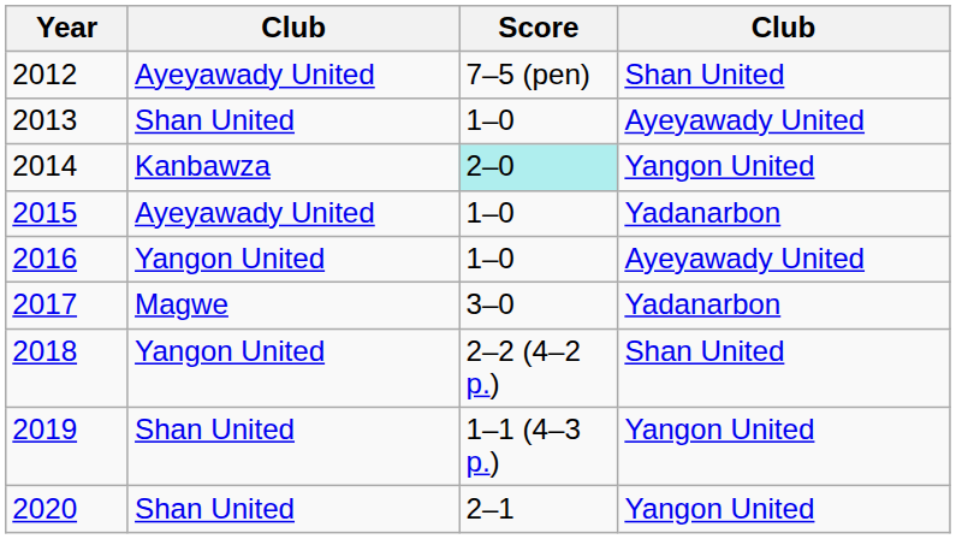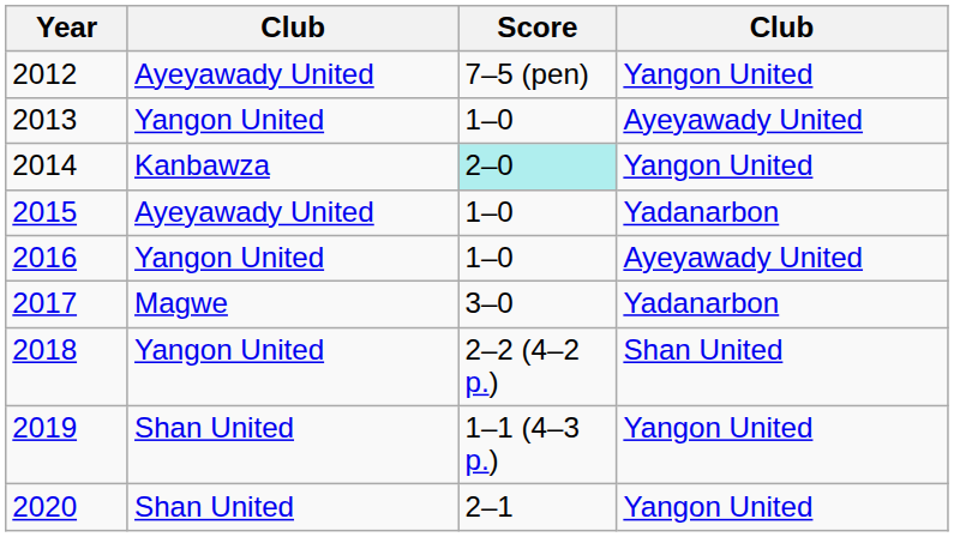 <table class="wikitable">
 <tr>
 <th style="width:60px;">Year</th>
 <th style="width:175px;">Club</th>
 <th style="width:80px;">Score</th>
 <th style="width:175px;">Club</th>
 </tr>
 <tr style="vertical-align:top;">
 <td>2012</td>
 <td><a href='#'>Ayeyawady United</a></td>
 <td>7–5 (pen)</td>
-<td><a href='#'>Shan United</a></td>
+<td><a href='#'>Yangon United</a></td>
 </tr>
 <tr style="vertical-align:top;">
 <td>2013</td>
-<td><a href='#'>Shan United</a></td>
+<td><a href='#'>Yangon United</a></td>
 <td>1–0</td>
 <td><a href='#'>Ayeyawady United</a></td>
 </tr>
 <tr style="vertical-align:top;">
 <td>2014</td>
 <td><a href='#'>Kanbawza</a></td>
 <td style="background: paleturquoise;">2–0</td>
 <td><a href='#'>Yangon United</a></td>
 </tr>
 <tr style="vertical-align:top;">
 <td><a href='#'>2015</a></td>
 <td><a href='#'>Ayeyawady United</a></td>
 <td>1–0</td>
 <td><a href='#'>Yadanarbon</a></td>
 </tr>
 <tr style="vertical-align:top;">
 <td><a href='#'>2016</a></td>
 <td><a href='#'>Yangon United</a></td>
 <td>1–0</td>
 <td><a href='#'>Ayeyawady United</a></td>
 </tr>
 <tr style="vertical-align:top;">
 <td><a href='#'>2017</a></td>
 <td><a href='#'>Magwe</a></td>
 <td>3–0</td>
 <td><a href='#'>Yadanarbon</a></td>
 </tr>
 <tr style="vertical-align:top;">
 <td><a href='#'>2018</a></td>
 <td><a href='#'>Yangon United</a></td>
 <td>2–2 (4–2 <a href='#'>p.</a>)</td>
 <td><a href='#'>Shan United</a></td>
 </tr>
 <tr style="vertical-align:top;">
 <td><a href='#'>2019</a></td>
 <td><a href='#'>Shan United</a></td>
 <td>1–1 (4–3 <a href='#'>p.</a>)</td>
 <td><a href='#'>Yangon United</a></td>
 </tr>
 <tr style="vertical-align:top;">
 <td><a href='#'>2020</a></td>
 <td><a href='#'>Shan United</a></td>
 <td>2–1</td>
 <td><a href='#'>Yangon United</a></td>
 </tr>
 </table>
